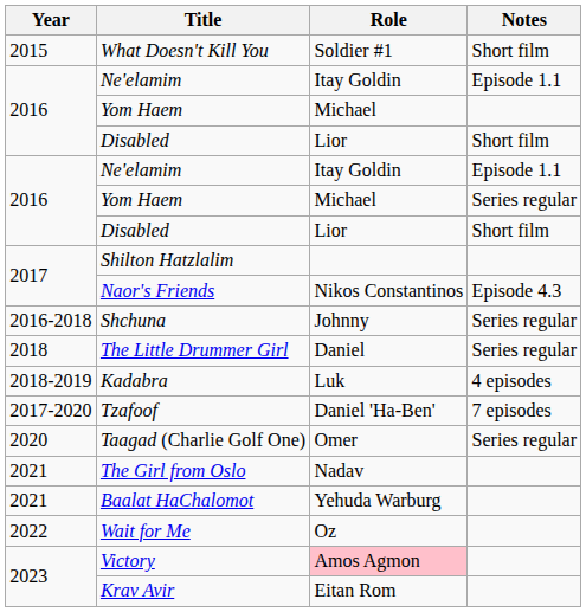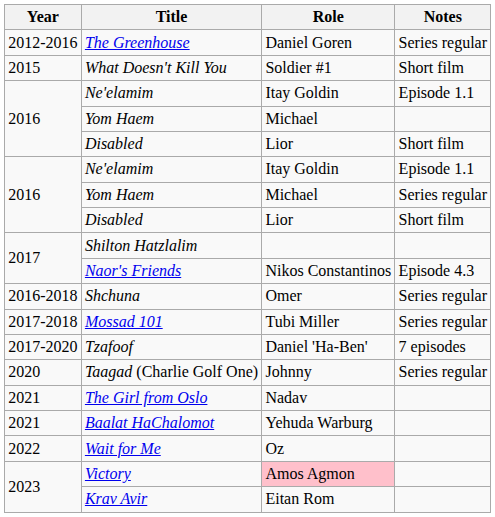 <table class="wikitable sortable">
 <tr>
 <th>Year</th>
 <th>Title</th>
 <th>Role</th>
 <th>Notes</th>
+</tr>
+<tr>
+<td>2012-2016</td>
+<td><em><a href='#'>The Greenhouse</a></em></td>
+<td>Daniel Goren</td>
+<td>Series regular</td>
 </tr>
 <tr>
 <td>2015</td>
 <td><em>What Doesn't Kill You</em></td>
 <td>Soldier #1</td>
 <td>Short film</td>
 </tr>
 <tr>
 <td rowspan=3>2016</td>
 <td><em>Ne'elamim</em></td>
 <td>Itay Goldin</td>
 <td>Episode 1.1</td>
 </tr>
 <tr>
 <td><em>Yom Haem</em></td>
 <td>Michael</td>
 <td></td>
 </tr>
 <tr>
 <td><em>Disabled</em></td>
 <td>Lior</td>
 <td>Short film</td>
 </tr>
 <tr>
 <td rowspan=3>2016</td>
 <td><em>Ne'elamim</em></td>
 <td>Itay Goldin</td>
 <td>Episode 1.1</td>
 </tr>
 <tr>
 <td><em>Yom Haem</em></td>
 <td>Michael</td>
 <td>Series regular</td>
 </tr>
 <tr>
 <td><em>Disabled</em></td>
 <td>Lior</td>
 <td>Short film</td>
 </tr>
 <tr>
 <td rowspan=2>2017</td>
 <td><em>Shilton Hatzlalim</em></td>
 <td></td>
 <td></td>
 </tr>
 <tr>
 <td><em><a href='#'>Naor's Friends</a></em></td>
 <td>Nikos Constantinos</td>
 <td>Episode 4.3</td>
 </tr>
 <tr>
 <td>2016-2018</td>
 <td><em>Shchuna</em></td>
-<td>Johnny</td>
+<td>Omer</td>
 <td>Series regular</td>
 </tr>
 <tr>
-<td>2018</td>
-<td><em><a href='#'>The Little Drummer Girl</a></em></td>
-<td>Daniel</td>
+<td>2017-2018</td>
+<td><em><a href='#'>Mossad 101</a></em></td>
+<td>Tubi Miller</td>
 <td>Series regular</td>
-</tr>
-<tr>
-<td>2018-2019</td>
-<td><em>Kadabra</em></td>
-<td>Luk</td>
-<td>4 episodes</td>
 </tr>
 <tr>
 <td>2017-2020</td>
 <td><em>Tzafoof</em></td>
 <td>Daniel 'Ha-Ben'</td>
 <td>7 episodes</td>
 </tr>
 <tr>
 <td>2020</td>
 <td><em>Taagad</em> (Charlie Golf One)</td>
-<td>Omer</td>
+<td>Johnny</td>
 <td>Series regular</td>
 </tr>
 <tr>
 <td>2021</td>
 <td><em><a href='#'>The Girl from Oslo</a></em></td>
 <td>Nadav</td>
 <td></td>
 </tr>
 <tr>
 <td>2021</td>
 <td><em><a href='#'>Baalat HaChalomot</a></em></td>
 <td>Yehuda Warburg</td>
 <td></td>
 </tr>
 <tr>
 <td>2022</td>
 <td><em><a href='#'>Wait for Me</a></em></td>
 <td>Oz</td>
 <td></td>
 </tr>
 <tr>
 <td rowspan=2>2023</td>
 <td><em><a href='#'>Victory</a></em></td>
 <td style="background: pink;">Amos Agmon</td>
 <td></td>
 </tr>
 <tr>
 <td><em><a href='#'>Krav Avir</a></em></td>
 <td>Eitan Rom</td>
 <td></td>
 </tr>
 <tr>
 </tr>
 </table>
